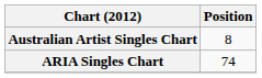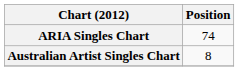 <table class="wikitable plainrowheaders sortable" style="text-align:center;">
 <tr>
 <th scope="col">Chart (2012)</th>
 <th scope="col">Position</th>
 </tr>
 <tr>
+<th scope="row">ARIA Singles Chart</th>
+<td>74</td>
+</tr>
+<tr>
 <th scope="row">Australian Artist Singles Chart</th>
 <td>8</td>
 </tr>
 <tr>
-<th scope="row">ARIA Singles Chart</th>
-<td>74</td>
-</tr>
-<tr>
 </tr>
 </table>
